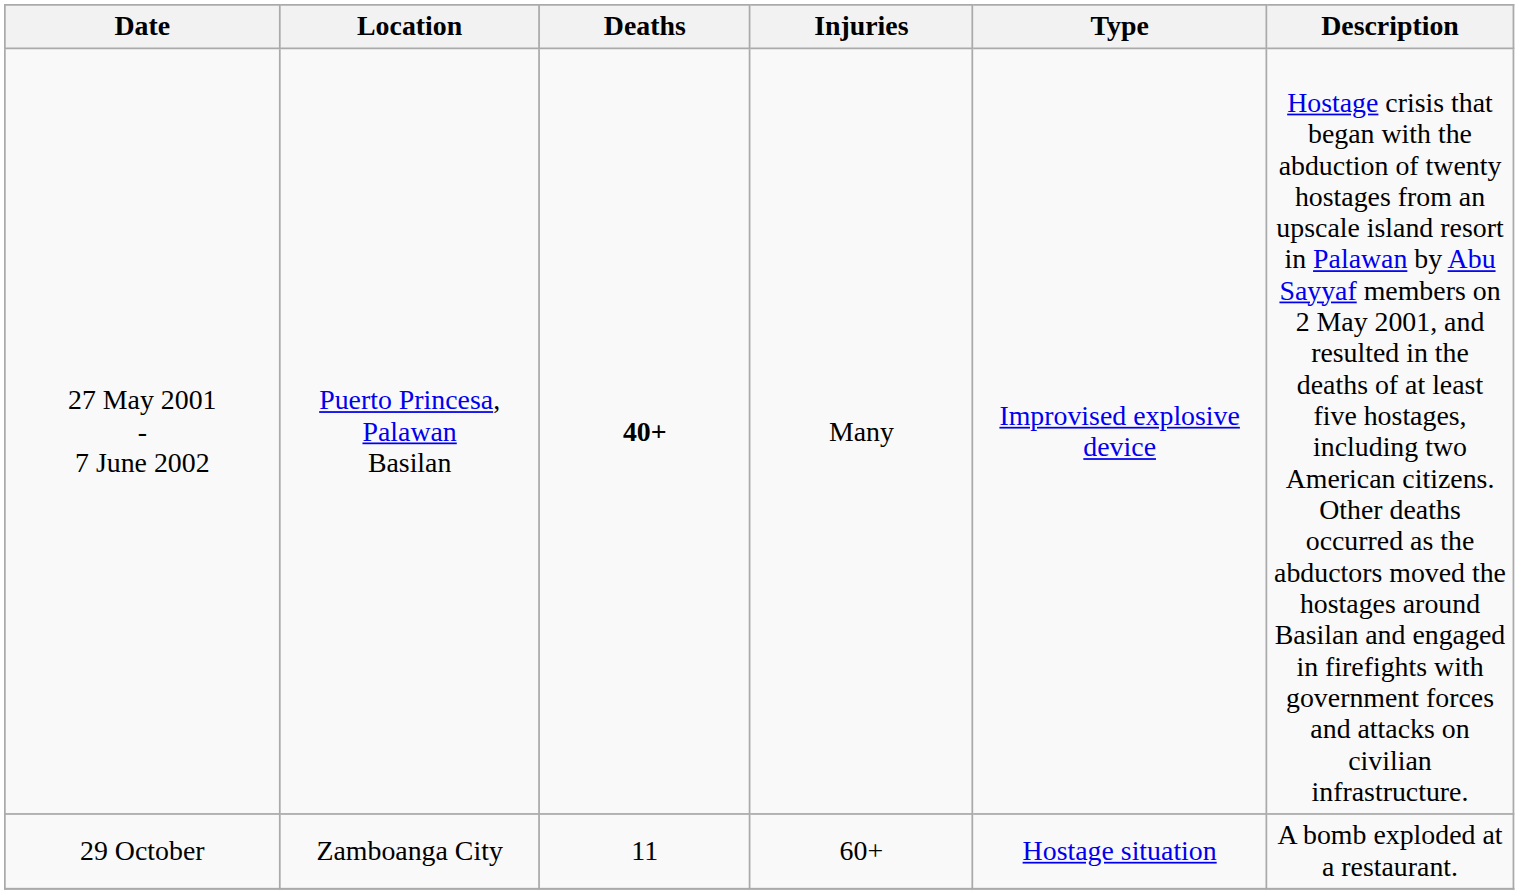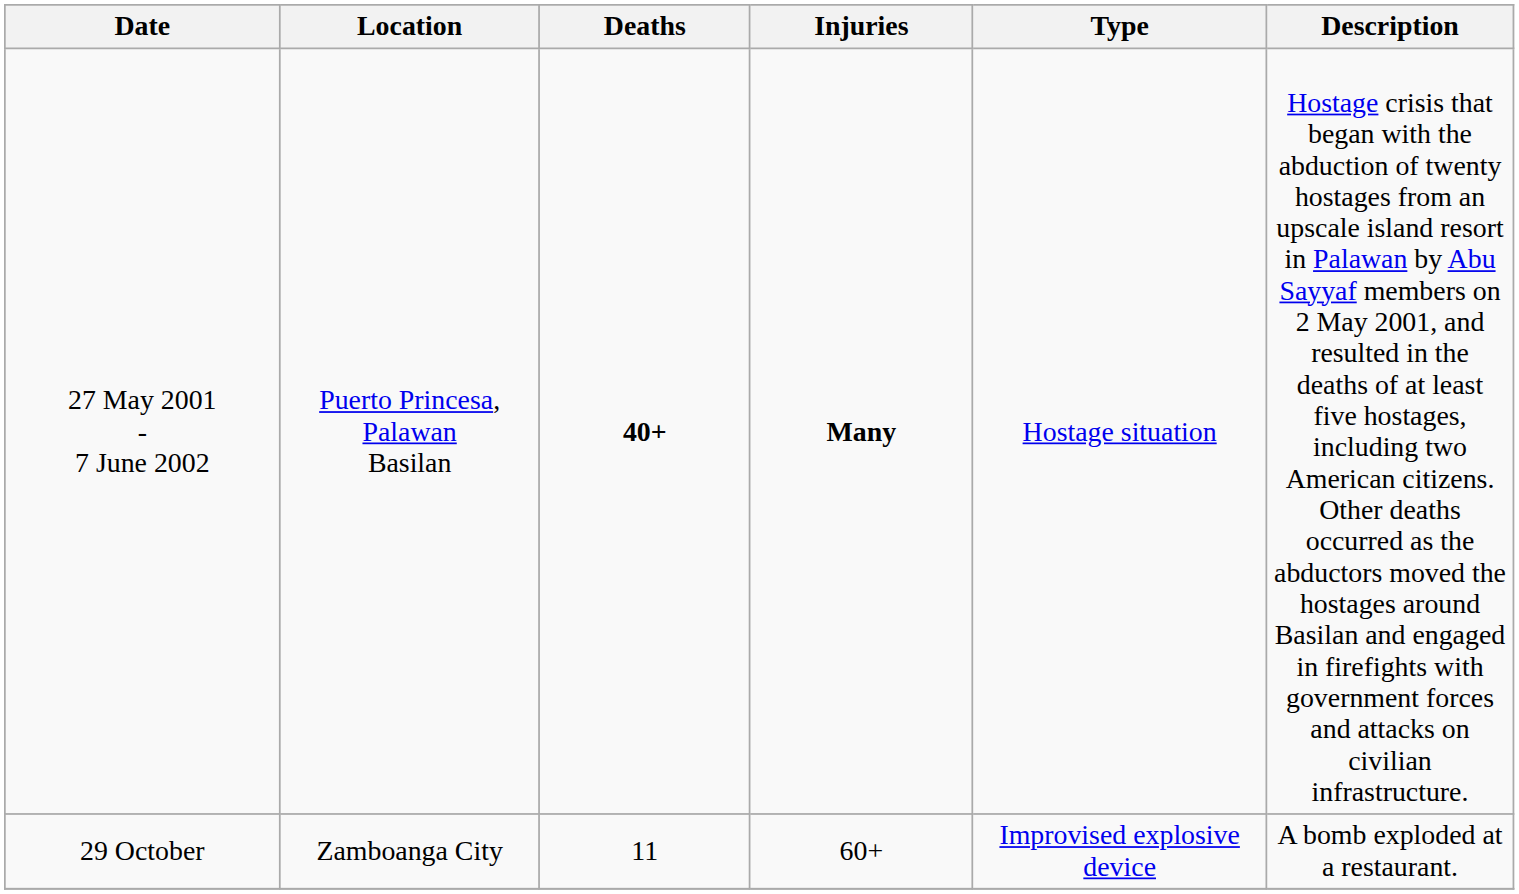 <table class="wikitable sortable" style="text-align: center;">
 <tr>
 <th width="8%">Date</th>
 <th width="6%">Location</th>
 <th width="6%">Deaths</th>
 <th width="6%">Injuries</th>
 <th width="8%">Type</th>
 <th width="4%">Description</th>
 </tr>
 <tr>
 <td>27 May 2001 <br> - <br> 7 June 2002</td>
 <td><a href='#'>Puerto Princesa</a>, <a href='#'>Palawan</a><br>Basilan</td>
 <td><strong>40+</strong></td>
-<td>Many</td>
-<td><a href='#'>Improvised explosive device</a></td>
+<td><strong>Many</strong></td>
+<td><a href='#'>Hostage situation</a></td>
 <td><br><a href='#'>Hostage</a> crisis that began with the abduction of twenty hostages from an upscale island resort in <a href='#'>Palawan</a> by <a href='#'>Abu Sayyaf</a> members on 2 May 2001, and resulted in the deaths of at least five hostages, including two American citizens. Other deaths occurred as the abductors moved the hostages around Basilan and engaged in firefights with government forces and attacks on civilian infrastructure.</td>
 </tr>
 <tr>
 <td>29 October</td>
 <td>Zamboanga City</td>
 <td>11</td>
 <td>60+</td>
-<td><a href='#'>Hostage situation</a></td>
+<td><a href='#'>Improvised explosive device</a></td>
 <td>A bomb exploded at a restaurant.</td>
 </tr>
 <tr>
 </tr>
 </table>
